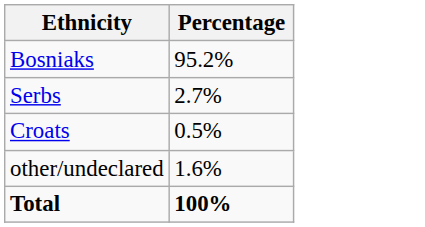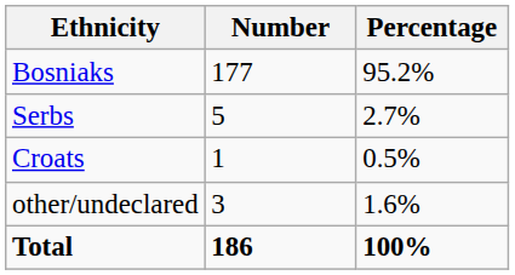 <table class="wikitable">
 <tr>
 <th width="100px">Ethnicity</th>
+<th width="80px">Number</th>
 <th width="80px">Percentage</th>
 </tr>
 <tr>
 <td><a href='#'>Bosniaks</a></td>
+<td>177</td>
 <td>95.2%</td>
 </tr>
 <tr>
 <td><a href='#'>Serbs</a></td>
+<td>5</td>
 <td>2.7%</td>
 </tr>
 <tr>
 <td><a href='#'>Croats</a></td>
+<td>1</td>
 <td>0.5%</td>
 </tr>
 <tr>
 <td>other/undeclared</td>
+<td>3</td>
 <td>1.6%</td>
 </tr>
 <tr>
 <td><strong>Total</strong></td>
+<td><strong>186</strong></td>
 <td><strong>100%</strong></td>
 </tr>
 </table>
